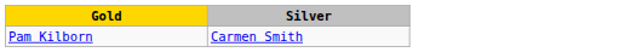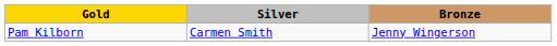 <table class="wikitable">
 <tr>
 <th style="background-color:gold; width:200px;">Gold</th>
 <th style="background-color:silver; width:200px;">Silver</th>
+<th style="background-color:#cc9966; width:200px;">Bronze</th>
 </tr>
 <tr>
 <td><a href='#'>Pam Kilborn</a><br><em></em></td>
 <td><a href='#'>Carmen Smith</a><br><em></em></td>
+<td><a href='#'>Jenny Wingerson</a><br><em></em></td>
 </tr>
 </table>
